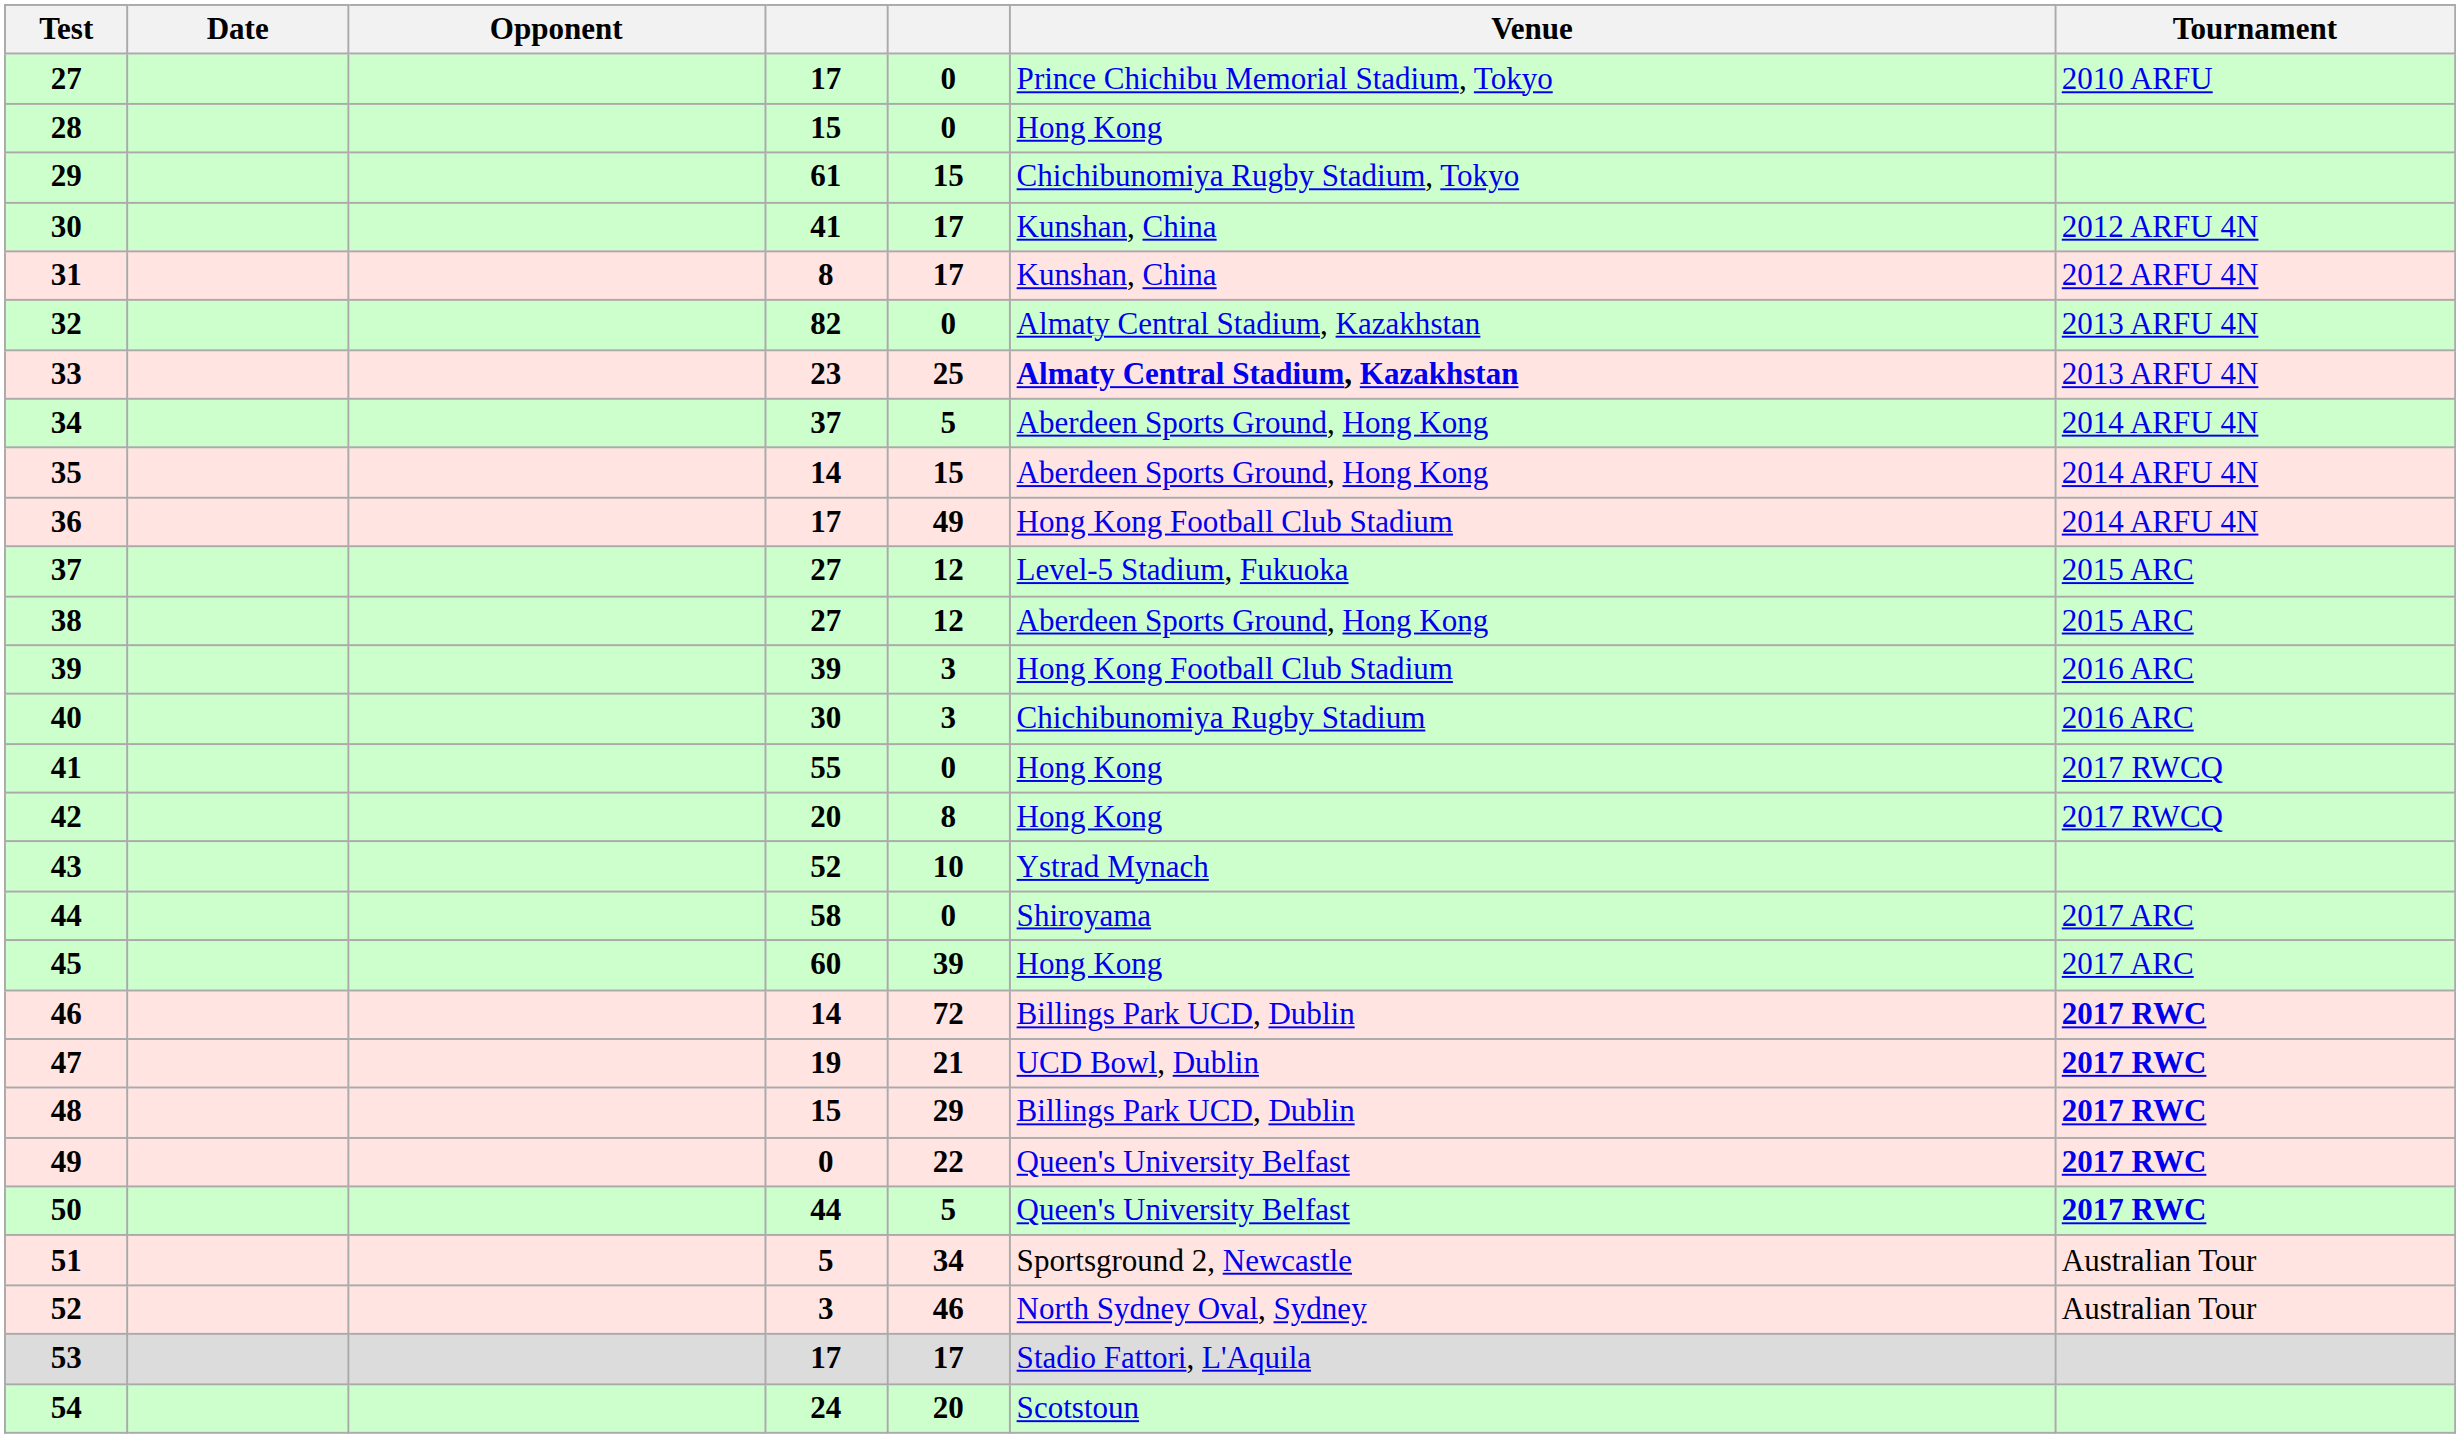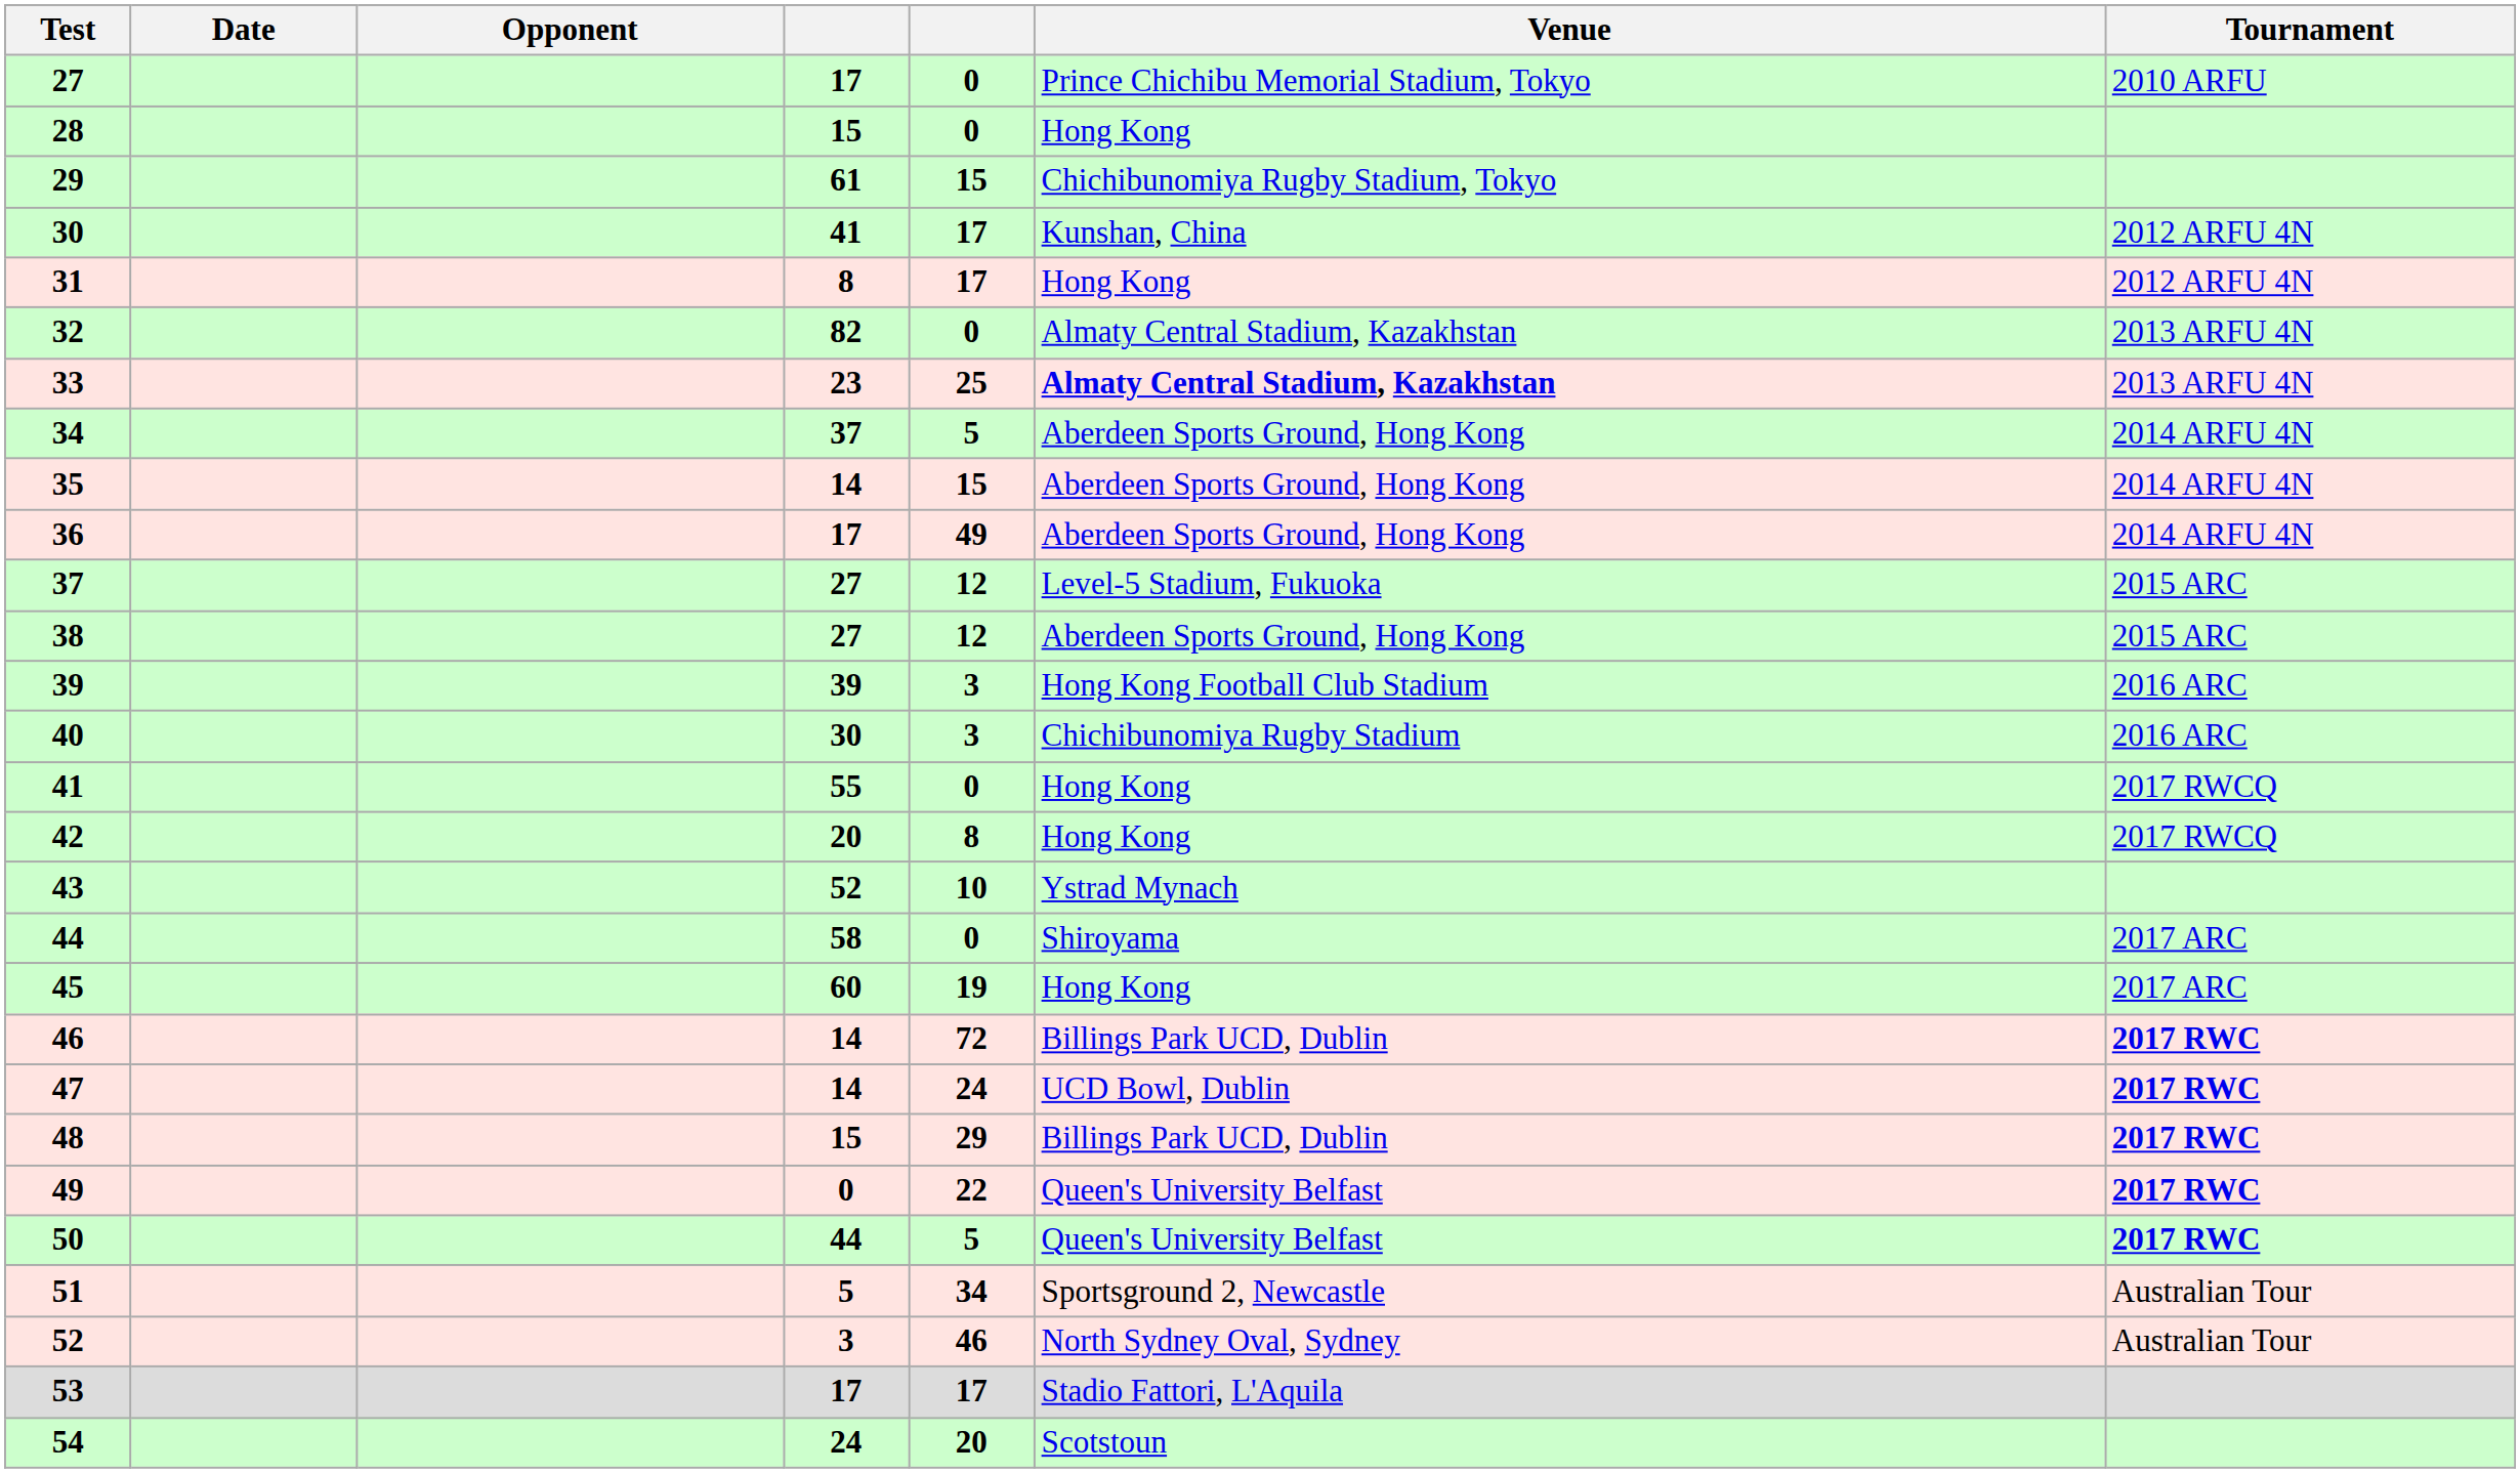 <table class="wikitable sortable" style="width:100%">
 <tr>
 <th style="width:5%">Test</th>
 <th style="width:9%">Date</th>
 <th style="width:17%">Opponent</th>
 <th style="width:5%"></th>
 <th style="width:5%"></th>
 <th>Venue</th>
 <th>Tournament</th>
 </tr>
 <tr bgcolor="#ccffcc">
 <td align="center"><strong>27</strong></td>
 <td></td>
 <td></td>
 <td align="center"><strong>17</strong></td>
 <td align="center"><strong>0</strong></td>
 <td><a href='#'>Prince Chichibu Memorial Stadium</a>, <a href='#'>Tokyo</a></td>
 <td><a href='#'>2010 ARFU</a></td>
 </tr>
 <tr bgcolor="#ccffcc">
 <td align="center"><strong>28</strong></td>
 <td></td>
 <td></td>
 <td align="center"><strong>15</strong></td>
 <td align="center"><strong>0</strong></td>
 <td><a href='#'>Hong Kong</a></td>
 <td></td>
 </tr>
 <tr bgcolor="#ccffcc">
 <td align="center"><strong>29</strong></td>
 <td></td>
 <td></td>
 <td align="center"><strong>61</strong></td>
 <td align="center"><strong>15</strong></td>
 <td><a href='#'>Chichibunomiya Rugby Stadium</a>, <a href='#'>Tokyo</a></td>
 <td></td>
 </tr>
 <tr bgcolor="#ccffcc">
 <td align="center"><strong>30</strong></td>
 <td></td>
 <td></td>
 <td align="center"><strong>41</strong></td>
 <td align="center"><strong>17</strong></td>
 <td><a href='#'>Kunshan</a>, <a href='#'>China</a></td>
 <td><a href='#'>2012 ARFU 4N</a></td>
 </tr>
 <tr bgcolor="FFE4E1">
 <td align="center"><strong>31</strong></td>
 <td></td>
 <td></td>
 <td align="center"><strong>8</strong></td>
 <td align="center"><strong>17</strong></td>
-<td><a href='#'>Kunshan</a>, <a href='#'>China</a></td>
+<td><a href='#'>Hong Kong</a></td>
 <td><a href='#'>2012 ARFU 4N</a></td>
 </tr>
 <tr bgcolor="#ccffcc">
 <td align="center"><strong>32</strong></td>
 <td></td>
 <td></td>
 <td align="center"><strong>82</strong></td>
 <td align="center"><strong>0</strong></td>
 <td><a href='#'>Almaty Central Stadium</a>, <a href='#'>Kazakhstan</a></td>
 <td><a href='#'>2013 ARFU 4N</a></td>
 </tr>
 <tr bgcolor="FFE4E1">
 <td align="center"><strong>33</strong></td>
 <td></td>
 <td></td>
 <td align="center"><strong>23</strong></td>
 <td align="center"><strong>25</strong></td>
 <td><strong><a href='#'>Almaty Central Stadium</a>, <a href='#'>Kazakhstan</a></strong></td>
 <td><a href='#'>2013 ARFU 4N</a></td>
 </tr>
 <tr bgcolor="#ccffcc">
 <td align="center"><strong>34</strong></td>
 <td></td>
 <td></td>
 <td align="center"><strong>37</strong></td>
 <td align="center"><strong>5</strong></td>
 <td><a href='#'>Aberdeen Sports Ground</a>, <a href='#'>Hong Kong</a></td>
 <td><a href='#'>2014 ARFU 4N</a></td>
 </tr>
 <tr bgcolor="FFE4E1">
 <td align="center"><strong>35</strong></td>
 <td></td>
 <td></td>
 <td align="center"><strong>14</strong></td>
 <td align="center"><strong>15</strong></td>
 <td><a href='#'>Aberdeen Sports Ground</a>, <a href='#'>Hong Kong</a></td>
 <td><a href='#'>2014 ARFU 4N</a></td>
 </tr>
 <tr bgcolor="FFE4E1">
 <td align="center"><strong>36</strong></td>
 <td></td>
 <td></td>
 <td align="center"><strong>17</strong></td>
 <td align="center"><strong>49</strong></td>
-<td><a href='#'>Hong Kong Football Club Stadium</a></td>
+<td><a href='#'>Aberdeen Sports Ground</a>, <a href='#'>Hong Kong</a></td>
 <td><a href='#'>2014 ARFU 4N</a></td>
 </tr>
 <tr bgcolor="#ccffcc">
 <td align="center"><strong>37</strong></td>
 <td></td>
 <td></td>
 <td align="center"><strong>27</strong></td>
 <td align="center"><strong>12</strong></td>
 <td><a href='#'>Level-5 Stadium</a>, <a href='#'>Fukuoka</a></td>
 <td><a href='#'>2015 ARC</a></td>
 </tr>
 <tr bgcolor="#ccffcc">
 <td align="center"><strong>38</strong></td>
 <td></td>
 <td></td>
 <td align="center"><strong>27</strong></td>
 <td align="center"><strong>12</strong></td>
 <td><a href='#'>Aberdeen Sports Ground</a>, <a href='#'>Hong Kong</a></td>
 <td><a href='#'>2015 ARC</a></td>
 </tr>
 <tr bgcolor="#ccffcc">
 <td align="center"><strong>39</strong></td>
 <td></td>
 <td></td>
 <td align="center"><strong>39</strong></td>
 <td align="center"><strong>3</strong></td>
 <td><a href='#'>Hong Kong Football Club Stadium</a></td>
 <td><a href='#'>2016 ARC</a></td>
 </tr>
 <tr bgcolor="#ccffcc">
 <td align="center"><strong>40</strong></td>
 <td></td>
 <td></td>
 <td align="center"><strong>30</strong></td>
 <td align="center"><strong>3</strong></td>
 <td><a href='#'>Chichibunomiya Rugby Stadium</a></td>
 <td><a href='#'>2016 ARC</a></td>
 </tr>
 <tr bgcolor="#ccffcc">
 <td align="center"><strong>41</strong></td>
 <td></td>
 <td></td>
 <td align="center"><strong>55</strong></td>
 <td align="center"><strong>0</strong></td>
 <td><a href='#'>Hong Kong</a></td>
 <td><a href='#'>2017 RWCQ</a></td>
 </tr>
 <tr bgcolor="#ccffcc">
 <td align="center"><strong>42</strong></td>
 <td></td>
 <td></td>
 <td align="center"><strong>20</strong></td>
 <td align="center"><strong>8</strong></td>
 <td><a href='#'>Hong Kong</a></td>
 <td><a href='#'>2017 RWCQ</a></td>
 </tr>
 <tr bgcolor="#ccffcc">
 <td align="center"><strong>43</strong></td>
 <td></td>
 <td></td>
 <td align="center"><strong>52</strong></td>
 <td align="center"><strong>10</strong></td>
 <td><a href='#'>Ystrad Mynach</a></td>
 <td></td>
 </tr>
 <tr bgcolor="#ccffcc">
 <td align="center"><strong>44</strong></td>
 <td></td>
 <td></td>
 <td align="center"><strong>58</strong></td>
 <td align="center"><strong>0</strong></td>
 <td><a href='#'>Shiroyama</a></td>
 <td><a href='#'>2017 ARC</a></td>
 </tr>
 <tr bgcolor="#ccffcc">
 <td align="center"><strong>45</strong></td>
 <td></td>
 <td></td>
 <td align="center"><strong>60</strong></td>
-<td align="center"><strong>39</strong></td>
+<td align="center"><strong>19</strong></td>
 <td><a href='#'>Hong Kong</a></td>
 <td><a href='#'>2017 ARC</a></td>
 </tr>
 <tr bgcolor="FFE4E1">
 <td align="center"><strong>46</strong></td>
 <td></td>
 <td></td>
 <td align="center"><strong>14</strong></td>
 <td align="center"><strong>72</strong></td>
 <td><a href='#'>Billings Park UCD</a>, <a href='#'>Dublin</a></td>
 <td><a href='#'><strong>2017 RWC</strong></a></td>
 </tr>
 <tr bgcolor="FFE4E1">
 <td align="center"><strong>47</strong></td>
 <td></td>
 <td></td>
-<td align="center"><strong>19</strong></td>
-<td align="center"><strong>21</strong></td>
+<td align="center"><strong>14</strong></td>
+<td align="center"><strong>24</strong></td>
 <td><a href='#'>UCD Bowl</a>, <a href='#'>Dublin</a></td>
 <td><a href='#'><strong>2017 RWC</strong></a></td>
 </tr>
 <tr bgcolor="FFE4E1">
 <td align="center"><strong>48</strong></td>
 <td></td>
 <td></td>
 <td align="center"><strong>15</strong></td>
 <td align="center"><strong>29</strong></td>
 <td><a href='#'>Billings Park UCD</a>, <a href='#'>Dublin</a></td>
 <td><a href='#'><strong>2017 RWC</strong></a></td>
 </tr>
 <tr bgcolor="FFE4E1">
 <td align="center"><strong>49</strong></td>
 <td></td>
 <td></td>
 <td align="center"><strong>0</strong></td>
 <td align="center"><strong>22</strong></td>
 <td><a href='#'>Queen's University Belfast</a></td>
 <td><a href='#'><strong>2017 RWC</strong></a></td>
 </tr>
 <tr bgcolor="#ccffcc">
 <td align="center"><strong>50</strong></td>
 <td></td>
 <td></td>
 <td align="center"><strong>44</strong></td>
 <td align="center"><strong>5</strong></td>
 <td><a href='#'>Queen's University Belfast</a></td>
 <td><a href='#'><strong>2017 RWC</strong></a></td>
 </tr>
 <tr bgcolor="FFE4E1">
 <td align="center"><strong>51</strong></td>
 <td></td>
 <td></td>
 <td align="center"><strong>5</strong></td>
 <td align="center"><strong>34</strong></td>
 <td>Sportsground 2, <a href='#'>Newcastle</a></td>
 <td>Australian Tour</td>
 </tr>
 <tr bgcolor="FFE4E1">
 <td align="center"><strong>52</strong></td>
 <td></td>
 <td></td>
 <td align="center"><strong>3</strong></td>
 <td align="center"><strong>46</strong></td>
 <td><a href='#'>North Sydney Oval</a>, <a href='#'>Sydney</a></td>
 <td>Australian Tour</td>
 </tr>
 <tr bgcolor="DCDCDC">
 <td align="center"><strong>53</strong></td>
 <td></td>
 <td></td>
 <td align="center"><strong>17</strong></td>
 <td align="center"><strong>17</strong></td>
 <td><a href='#'>Stadio Fattori</a>, <a href='#'>L'Aquila</a></td>
 <td></td>
 </tr>
 <tr bgcolor="#ccffcc">
 <td align="center"><strong>54</strong></td>
 <td></td>
 <td></td>
 <td align="center"><strong>24</strong></td>
 <td align="center"><strong>20</strong></td>
 <td><a href='#'>Scotstoun</a></td>
 <td></td>
 </tr>
 </table>
